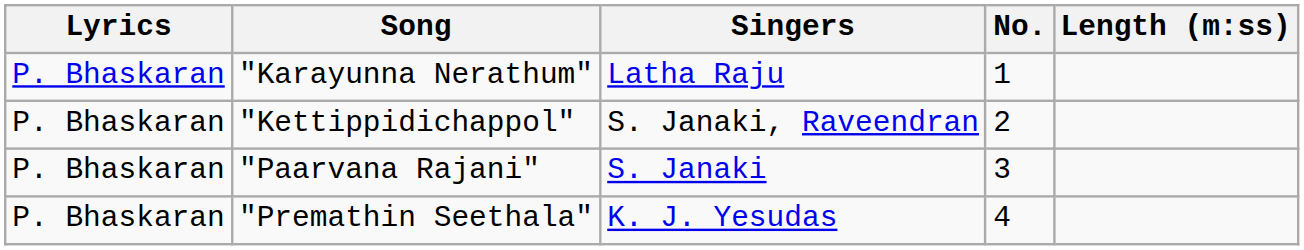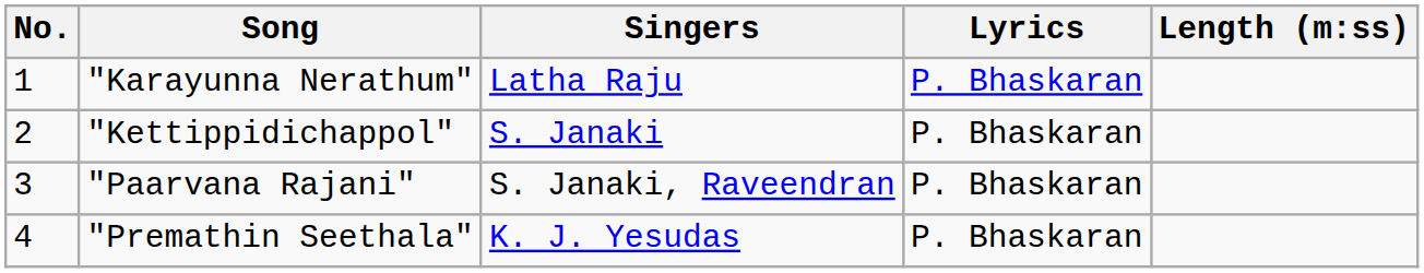 <table class="wikitable" style="font-size:95%;">
 <tr>
-<th>Lyrics</th>
+<th>No.</th>
 <th>Song</th>
 <th>Singers</th>
-<th>No.</th>
+<th>Lyrics</th>
 <th>Length (m:ss)</th>
 </tr>
 <tr>
-<td><a href='#'>P. Bhaskaran</a></td>
+<td>1</td>
 <td>"Karayunna Nerathum"</td>
 <td><a href='#'>Latha Raju</a></td>
-<td>1</td>
+<td><a href='#'>P. Bhaskaran</a></td>
 <td></td>
 </tr>
 <tr>
+<td>2</td>
+<td>"Kettippidichappol"</td>
+<td><a href='#'>S. Janaki</a></td>
 <td>P. Bhaskaran</td>
-<td>"Kettippidichappol"</td>
-<td>S. Janaki, <a href='#'>Raveendran</a></td>
-<td>2</td>
 <td></td>
 </tr>
 <tr>
+<td>3</td>
+<td>"Paarvana Rajani"</td>
+<td>S. Janaki, <a href='#'>Raveendran</a></td>
 <td>P. Bhaskaran</td>
-<td>"Paarvana Rajani"</td>
-<td><a href='#'>S. Janaki</a></td>
-<td>3</td>
 <td></td>
 </tr>
 <tr>
-<td>P. Bhaskaran</td>
+<td>4</td>
 <td>"Premathin Seethala"</td>
 <td><a href='#'>K. J. Yesudas</a></td>
-<td>4</td>
+<td>P. Bhaskaran</td>
 <td></td>
 </tr>
 </table>
